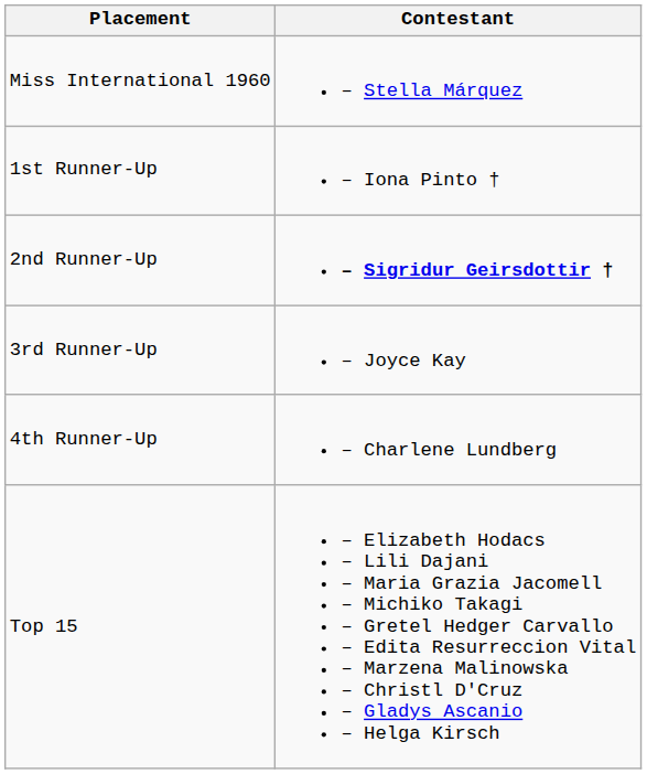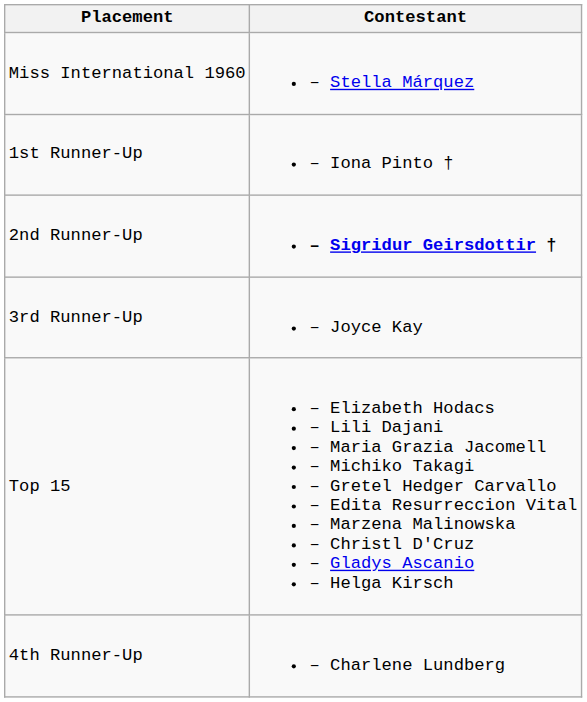 <table class="wikitable sortable" style="font-size: 95%;">
 <tr>
 <th>Placement</th>
 <th>Contestant</th>
 </tr>
 <tr>
 <td>Miss International 1960</td>
 <td><br><ul><li> – <a href='#'>Stella Márquez</a></li></ul></td>
 </tr>
 <tr>
 <td>1st Runner-Up</td>
 <td><br><ul><li> – Iona Pinto † </li></ul></td>
 </tr>
 <tr>
 <td>2nd Runner-Up</td>
 <td><strong><br><ul><li> – <a href='#'>Sigridur Geirsdottir</a> † </li></ul></strong></td>
 </tr>
 <tr>
 <td>3rd Runner-Up</td>
 <td><br><ul><li> – Joyce Kay</li></ul></td>
 </tr>
 <tr>
+<td>Top 15</td>
+<td><br><ul><li> – Elizabeth Hodacs</li><li> – Lili Dajani</li><li> – Maria Grazia Jacomell</li><li> – Michiko Takagi</li><li> – Gretel Hedger Carvallo</li><li> – Edita Resurreccion Vital</li><li> – Marzena Malinowska</li><li> – Christl D'Cruz</li><li> – <a href='#'>Gladys Ascanio</a></li><li> – Helga Kirsch</li></ul></td>
+</tr>
+<tr>
 <td>4th Runner-Up</td>
 <td><br><ul><li> – Charlene Lundberg</li></ul></td>
 </tr>
-<tr>
-<td>Top 15</td>
-<td><br><ul><li> – Elizabeth Hodacs</li><li> – Lili Dajani</li><li> – Maria Grazia Jacomell</li><li> – Michiko Takagi</li><li> – Gretel Hedger Carvallo</li><li> – Edita Resurreccion Vital</li><li> – Marzena Malinowska</li><li> – Christl D'Cruz</li><li> – <a href='#'>Gladys Ascanio</a></li><li> – Helga Kirsch</li></ul></td>
-</tr>
 </table>
